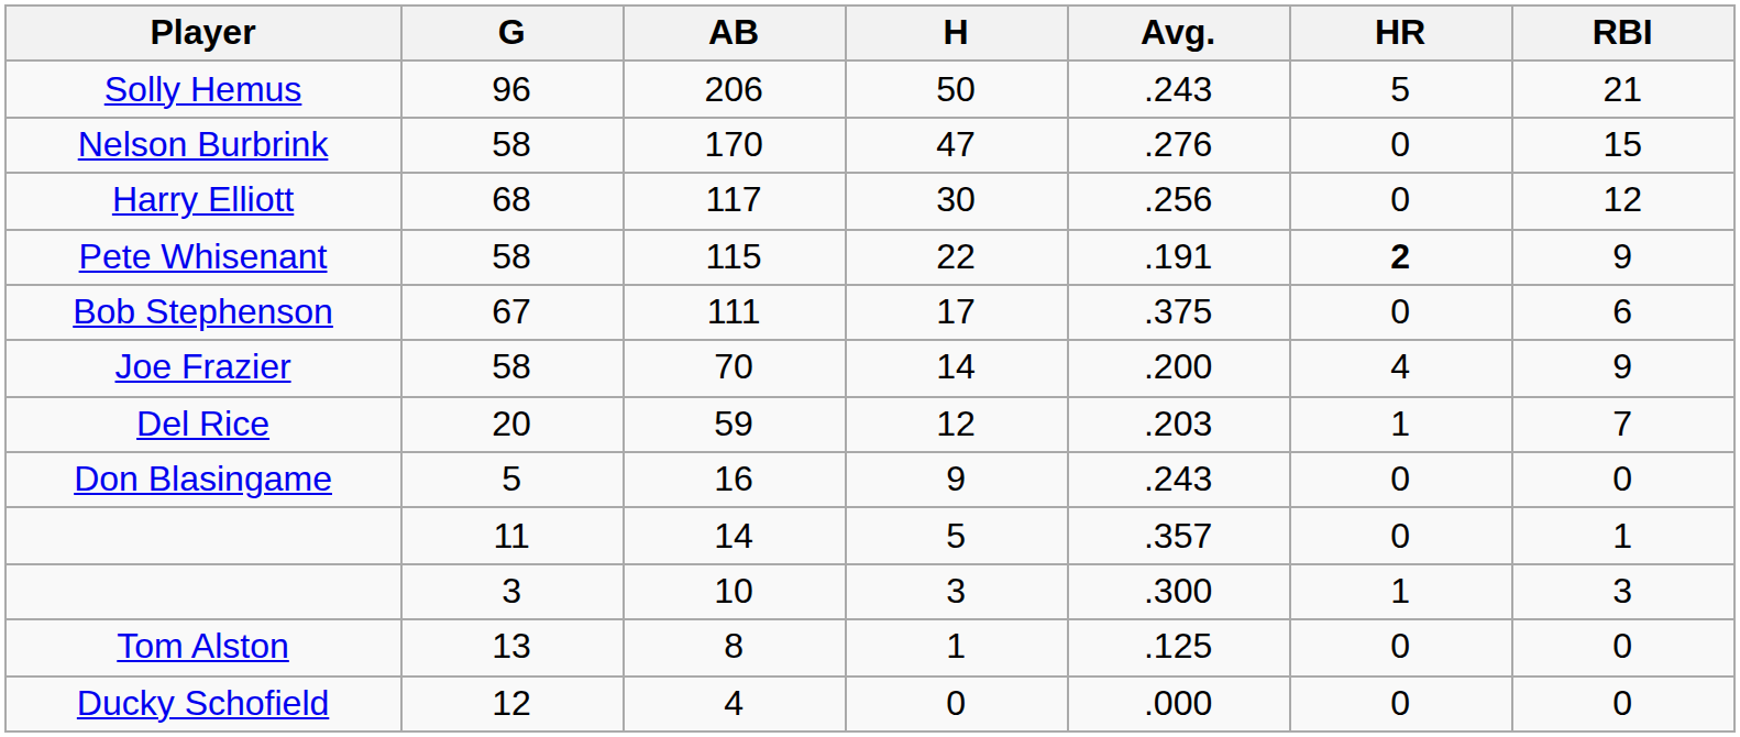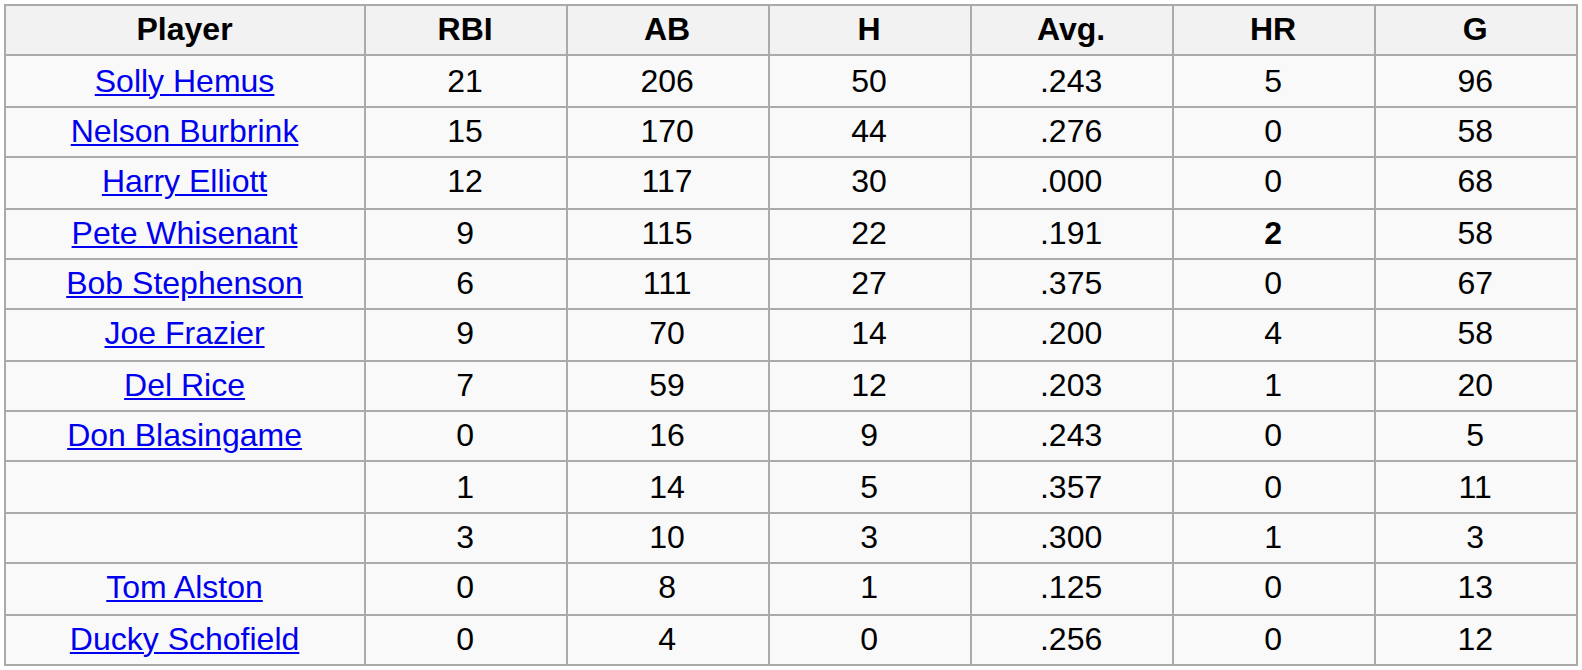 <table class="wikitable sortable">
 <tr>
 <th bgcolor="#DDDDFF" width="16%">Player</th>
-<th bgcolor="#DDDDFF" width="9%">G</th>
+<th bgcolor="#DDDDFF" width="9%">RBI</th>
 <th bgcolor="#DDDDFF" width="9%">AB</th>
 <th bgcolor="#DDDDFF" width="9%">H</th>
 <th bgcolor="#DDDDFF" width="9%">Avg.</th>
 <th bgcolor="#DDDDFF" width="9%">HR</th>
-<th bgcolor="#DDDDFF" width="9%">RBI</th>
+<th bgcolor="#DDDDFF" width="9%">G</th>
 </tr>
 <tr align="center">
 <td><a href='#'>Solly Hemus</a></td>
-<td>96</td>
+<td>21</td>
 <td>206</td>
 <td>50</td>
 <td>.243</td>
 <td>5</td>
-<td>21</td>
+<td>96</td>
 </tr>
 <tr align=center>
 <td><a href='#'>Nelson Burbrink</a></td>
-<td>58</td>
+<td>15</td>
 <td>170</td>
-<td>47</td>
+<td>44</td>
 <td>.276</td>
 <td>0</td>
-<td>15</td>
+<td>58</td>
 </tr>
 <tr align=center>
 <td><a href='#'>Harry Elliott</a></td>
-<td>68</td>
+<td>12</td>
 <td>117</td>
 <td>30</td>
-<td>.256</td>
+<td>.000</td>
 <td>0</td>
-<td>12</td>
+<td>68</td>
 </tr>
 <tr align=center>
 <td><a href='#'>Pete Whisenant</a></td>
-<td>58</td>
+<td>9</td>
 <td>115</td>
 <td>22</td>
 <td>.191</td>
 <td><strong>2</strong></td>
-<td>9</td>
+<td>58</td>
 </tr>
 <tr align=center>
 <td><a href='#'>Bob Stephenson</a></td>
-<td>67</td>
+<td>6</td>
 <td>111</td>
-<td>17</td>
+<td>27</td>
 <td>.375</td>
 <td>0</td>
-<td>6</td>
+<td>67</td>
 </tr>
 <tr align=center>
 <td><a href='#'>Joe Frazier</a></td>
-<td>58</td>
+<td>9</td>
 <td>70</td>
 <td>14</td>
 <td>.200</td>
 <td>4</td>
-<td>9</td>
+<td>58</td>
 </tr>
 <tr align=center>
 <td><a href='#'>Del Rice</a></td>
-<td>20</td>
+<td>7</td>
 <td>59</td>
 <td>12</td>
 <td>.203</td>
 <td>1</td>
-<td>7</td>
+<td>20</td>
 </tr>
 <tr align=center>
 <td><a href='#'>Don Blasingame</a></td>
-<td>5</td>
+<td>0</td>
 <td>16</td>
 <td>9</td>
 <td>.243</td>
 <td>0</td>
-<td>0</td>
+<td>5</td>
 </tr>
 <tr align=center>
 <td></td>
-<td>11</td>
+<td>1</td>
 <td>14</td>
 <td>5</td>
 <td>.357</td>
 <td>0</td>
-<td>1</td>
+<td>11</td>
 </tr>
 <tr align="center">
 <td></td>
 <td>3</td>
 <td>10</td>
 <td>3</td>
 <td>.300</td>
 <td>1</td>
 <td>3</td>
 </tr>
 <tr align="center">
 <td><a href='#'>Tom Alston</a></td>
-<td>13</td>
+<td>0</td>
 <td>8</td>
 <td>1</td>
 <td>.125</td>
 <td>0</td>
-<td>0</td>
+<td>13</td>
 </tr>
 <tr align=center>
 <td><a href='#'>Ducky Schofield</a></td>
-<td>12</td>
+<td>0</td>
 <td>4</td>
 <td>0</td>
-<td>.000</td>
+<td>.256</td>
 <td>0</td>
-<td>0</td>
+<td>12</td>
 </tr>
 </table>
